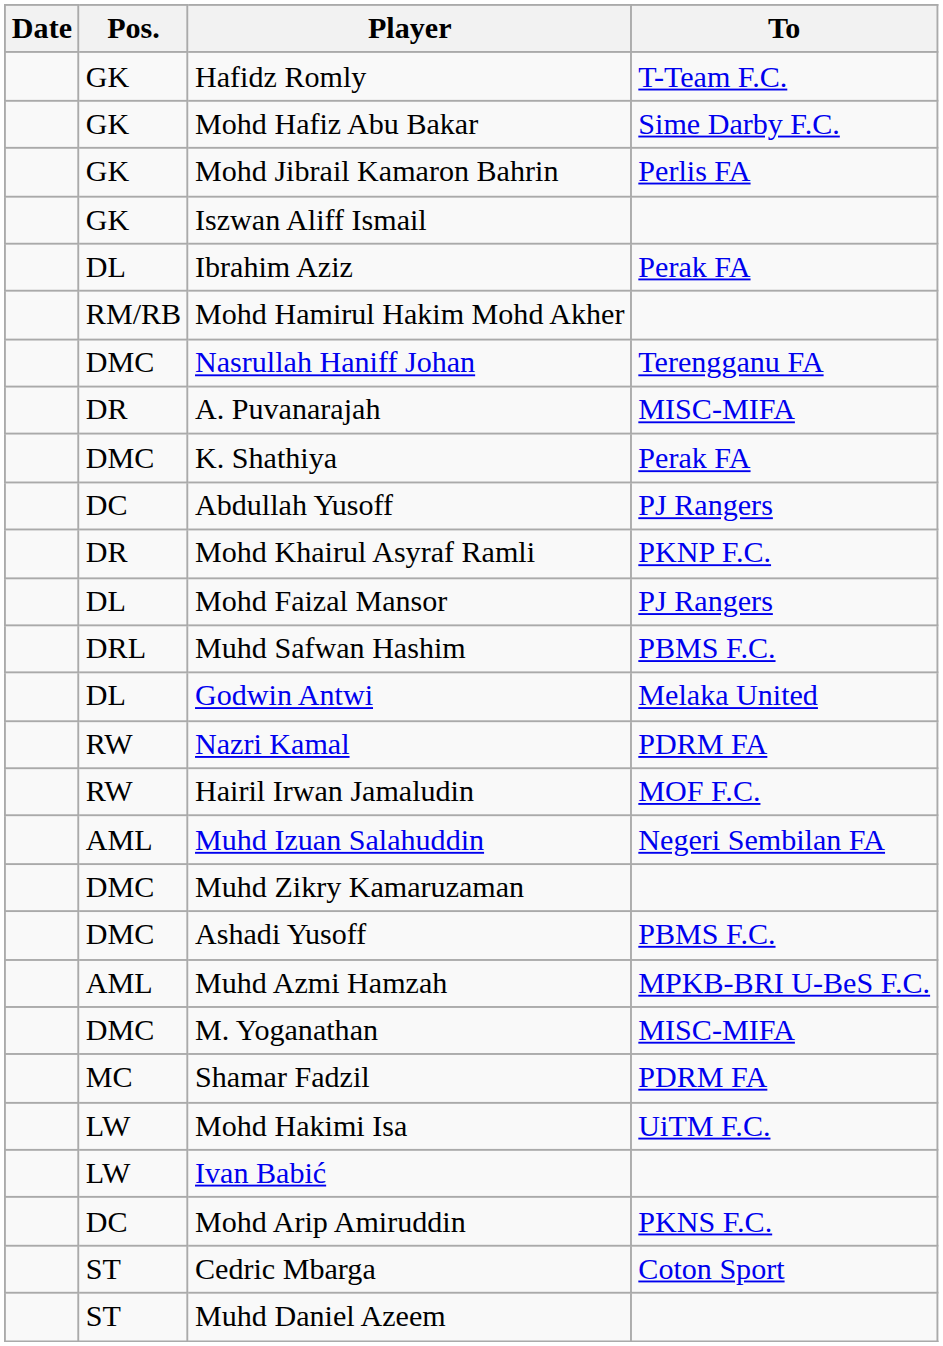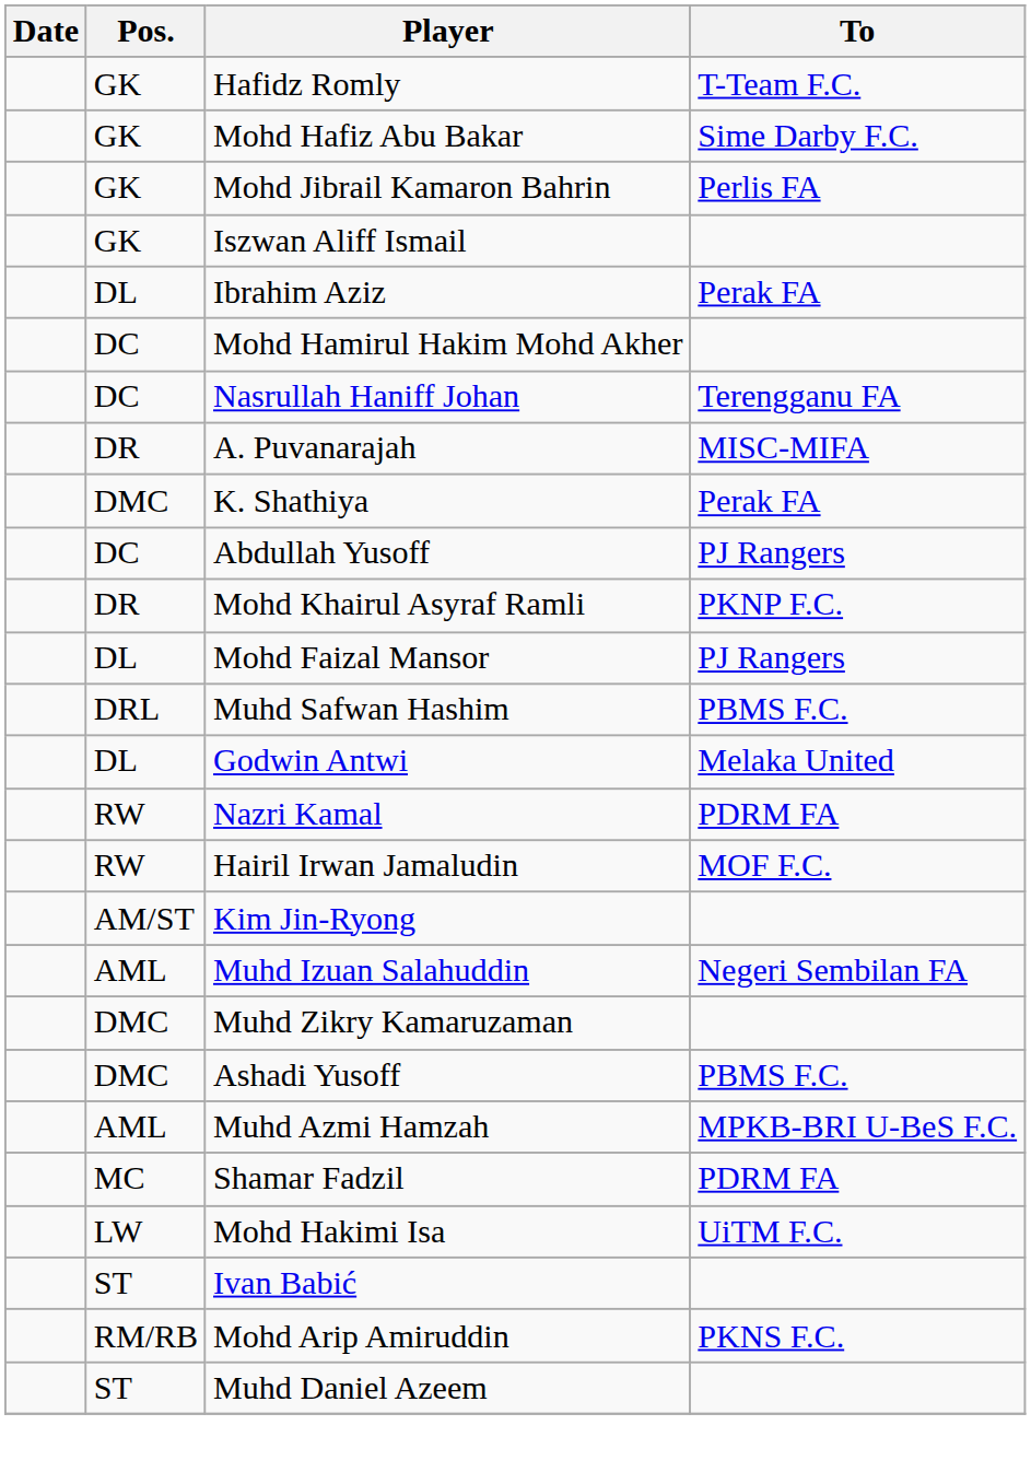 <table class="wikitable sortable">
 <tr>
 <th>Date</th>
 <th>Pos.</th>
 <th>Player</th>
 <th>To</th>
 </tr>
 <tr>
 <td></td>
 <td>GK</td>
 <td> Hafidz Romly</td>
 <td> <a href='#'>T-Team F.C.</a></td>
 </tr>
 <tr>
 <td></td>
 <td>GK</td>
 <td> Mohd Hafiz Abu Bakar</td>
 <td> <a href='#'>Sime Darby F.C.</a></td>
 </tr>
 <tr>
 <td></td>
 <td>GK</td>
 <td> Mohd Jibrail Kamaron Bahrin</td>
 <td> <a href='#'>Perlis FA</a></td>
 </tr>
 <tr>
 <td></td>
 <td>GK</td>
 <td> Iszwan Aliff Ismail</td>
 <td></td>
 </tr>
 <tr>
 <td></td>
 <td>DL</td>
 <td> Ibrahim Aziz</td>
 <td> <a href='#'>Perak FA</a></td>
 </tr>
 <tr>
 <td></td>
-<td>RM/RB</td>
+<td>DC</td>
 <td> Mohd Hamirul Hakim Mohd Akher</td>
 <td></td>
 </tr>
 <tr>
 <td></td>
-<td>DMC</td>
+<td>DC</td>
 <td> <a href='#'>Nasrullah Haniff Johan</a></td>
 <td> <a href='#'>Terengganu FA</a></td>
 </tr>
 <tr>
 <td></td>
 <td>DR</td>
 <td> A. Puvanarajah</td>
 <td> <a href='#'>MISC-MIFA</a></td>
 </tr>
 <tr>
 <td></td>
 <td>DMC</td>
 <td> K. Shathiya</td>
 <td> <a href='#'>Perak FA</a></td>
 </tr>
 <tr>
 <td></td>
 <td>DC</td>
 <td> Abdullah Yusoff</td>
 <td> <a href='#'>PJ Rangers</a></td>
 </tr>
 <tr>
 <td></td>
 <td>DR</td>
 <td> Mohd Khairul Asyraf Ramli</td>
 <td> <a href='#'>PKNP F.C.</a></td>
 </tr>
 <tr>
 <td></td>
 <td>DL</td>
 <td> Mohd Faizal Mansor</td>
 <td> <a href='#'>PJ Rangers</a></td>
 </tr>
 <tr>
 <td></td>
 <td>DRL</td>
 <td> Muhd Safwan Hashim</td>
 <td> <a href='#'>PBMS F.C.</a></td>
 </tr>
 <tr>
 <td></td>
 <td>DL</td>
 <td> <a href='#'>Godwin Antwi</a></td>
 <td> <a href='#'>Melaka United</a></td>
 </tr>
 <tr>
 <td></td>
 <td>RW</td>
 <td> <a href='#'>Nazri Kamal</a></td>
 <td> <a href='#'>PDRM FA</a></td>
 </tr>
 <tr>
 <td></td>
 <td>RW</td>
 <td> Hairil Irwan Jamaludin</td>
 <td> <a href='#'>MOF F.C.</a></td>
 </tr>
 <tr>
 <td></td>
+<td>AM/ST</td>
+<td> <a href='#'>Kim Jin-Ryong</a></td>
+<td></td>
+</tr>
+<tr>
+<td></td>
 <td>AML</td>
 <td> <a href='#'>Muhd Izuan Salahuddin</a></td>
 <td> <a href='#'>Negeri Sembilan FA</a></td>
 </tr>
 <tr>
 <td></td>
 <td>DMC</td>
 <td> Muhd Zikry Kamaruzaman</td>
 <td></td>
 </tr>
 <tr>
 <td></td>
 <td>DMC</td>
 <td> Ashadi Yusoff</td>
 <td> <a href='#'>PBMS F.C.</a></td>
 </tr>
 <tr>
 <td></td>
 <td>AML</td>
 <td> Muhd Azmi Hamzah</td>
 <td> <a href='#'>MPKB-BRI U-BeS F.C.</a></td>
 </tr>
 <tr>
 <td></td>
-<td>DMC</td>
-<td> M. Yoganathan</td>
-<td> <a href='#'>MISC-MIFA</a></td>
-</tr>
-<tr>
-<td></td>
 <td>MC</td>
 <td> Shamar Fadzil</td>
 <td> <a href='#'>PDRM FA</a></td>
 </tr>
 <tr>
 <td></td>
 <td>LW</td>
 <td> Mohd Hakimi Isa</td>
 <td> <a href='#'>UiTM F.C.</a></td>
 </tr>
 <tr>
 <td></td>
-<td>LW</td>
+<td>ST</td>
 <td> <a href='#'>Ivan Babić</a></td>
 <td></td>
 </tr>
 <tr>
 <td></td>
-<td>DC</td>
+<td>RM/RB</td>
 <td> Mohd Arip Amiruddin</td>
 <td> <a href='#'>PKNS F.C.</a></td>
-</tr>
-<tr>
-<td></td>
-<td>ST</td>
-<td> Cedric Mbarga</td>
-<td> <a href='#'>Coton Sport</a></td>
 </tr>
 <tr>
 <td></td>
 <td>ST</td>
 <td> Muhd Daniel Azeem</td>
 <td></td>
 </tr>
 <tr>
 </tr>
 </table>
